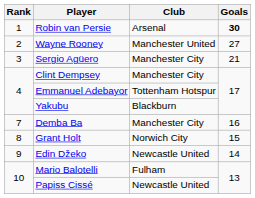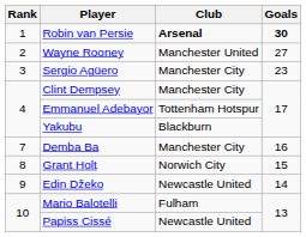 <table class="wikitable" style="text-align:center">
 <tr>
 <th>Rank</th>
 <th>Player</th>
 <th>Club</th>
 <th>Goals</th>
 </tr>
 <tr>
 <td>1</td>
 <td style="text-align:left;"> <a href='#'>Robin van Persie</a></td>
-<td style="text-align:left;">Arsenal</td>
+<td style="text-align:left;"><strong>Arsenal</strong></td>
 <td><strong>30</strong></td>
 </tr>
 <tr>
 <td>2</td>
 <td align="left"> <a href='#'>Wayne Rooney</a></td>
 <td style="text-align:left;">Manchester United</td>
 <td>27</td>
 </tr>
 <tr>
 <td>3</td>
 <td style="text-align:left;"> <a href='#'>Sergio Agüero</a></td>
 <td style="text-align:left;">Manchester City</td>
-<td>21</td>
+<td>23</td>
 </tr>
 <tr>
 <td rowspan=3>4</td>
 <td align="left"> <a href='#'>Clint Dempsey</a></td>
 <td align="left">Manchester City</td>
 <td rowspan=3>17</td>
 </tr>
 <tr>
 <td align="left"> <a href='#'>Emmanuel Adebayor</a></td>
 <td style="text-align:left;">Tottenham Hotspur</td>
 </tr>
 <tr>
 <td align="left"> <a href='#'>Yakubu</a></td>
 <td style="text-align:left;">Blackburn</td>
 </tr>
 <tr>
 <td>7</td>
 <td align="left"> <a href='#'>Demba Ba</a></td>
 <td style="text-align:left;">Manchester City</td>
 <td>16</td>
 </tr>
 <tr>
 <td>8</td>
 <td align="left"> <a href='#'>Grant Holt</a></td>
 <td style="text-align:left;">Norwich City</td>
 <td>15</td>
 </tr>
 <tr>
 <td>9</td>
 <td align="left"> <a href='#'>Edin Džeko</a></td>
 <td style="text-align:left;">Newcastle United</td>
 <td>14</td>
 </tr>
 <tr>
 <td rowspan="2">10</td>
 <td align="left"> <a href='#'>Mario Balotelli</a></td>
 <td style="text-align:left;">Fulham</td>
 <td rowspan="2">13</td>
 </tr>
 <tr>
 <td align="left"> <a href='#'>Papiss Cissé</a></td>
 <td align="left">Newcastle United</td>
 </tr>
 </table>
